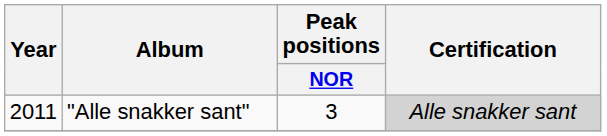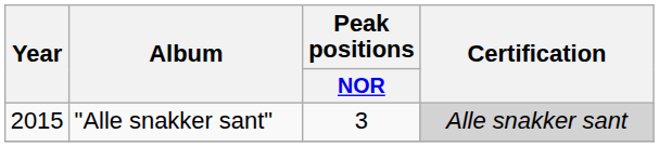 <table class="wikitable">
 <tr>
 <th rowspan="2" width="10">Year</th>
 <th rowspan="2" width="150">Album</th>
 <th colspan="1" width="20">Peak positions</th>
 <th rowspan="2" width="150">Certification</th>
 </tr>
 <tr>
 <th scope="col" style="width:3em;font-size:90%;"><a href='#'>NOR</a><br></th>
 </tr>
 <tr>
-<td style="text-align:center;">2011</td>
+<td style="text-align:center;">2015</td>
 <td>"Alle snakker sant"</td>
 <td style="text-align:center;">3</td>
 <td style="background: lightgrey; text-align:center;"><em>Alle snakker sant</em></td>
 </tr>
 <tr>
 </tr>
 </table>
